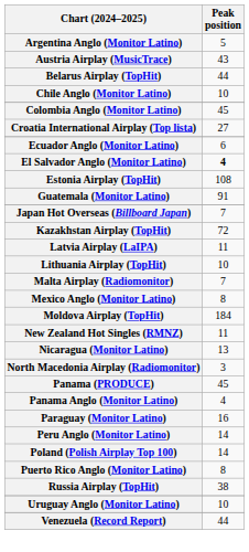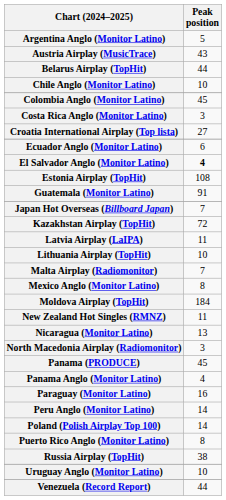 <table class="wikitable sortable plainrowheaders" style="text-align:center">
 <tr>
 <th scope="col">Chart (2024–2025)</th>
 <th scope="col">Peak<br>position</th>
 </tr>
 <tr>
 <th scope="row">Argentina Anglo (<a href='#'>Monitor Latino</a>)</th>
 <td>5</td>
 </tr>
 <tr>
 <th scope="row">Austria Airplay (<a href='#'>MusicTrace</a>)</th>
 <td>43</td>
 </tr>
 <tr>
 <th scope="row">Belarus Airplay (<a href='#'>TopHit</a>)</th>
 <td>44</td>
 </tr>
 <tr>
 <th scope="row">Chile Anglo (<a href='#'>Monitor Latino</a>)</th>
 <td>10</td>
 </tr>
 <tr>
 </tr>
 <tr>
 <th scope="row">Colombia Anglo (<a href='#'>Monitor Latino</a>)</th>
 <td>45</td>
+</tr>
+<tr>
+<th scope="row">Costa Rica Anglo (<a href='#'>Monitor Latino</a>)</th>
+<td>3</td>
 </tr>
 <tr>
 <th scope="row">Croatia International Airplay (<a href='#'>Top lista</a>)</th>
 <td>27</td>
 </tr>
 <tr>
 </tr>
 <tr>
 <th scope="row">Ecuador Anglo (<a href='#'>Monitor Latino</a>)</th>
 <td>6</td>
 </tr>
 <tr>
 <th scope="row">El Salvador Anglo (<a href='#'>Monitor Latino</a>)</th>
 <td><strong>4</strong></td>
 </tr>
 <tr>
 <th scope="row">Estonia Airplay (<a href='#'>TopHit</a>)</th>
 <td>108</td>
 </tr>
 <tr>
 <th scope="row">Guatemala (<a href='#'>Monitor Latino</a>)</th>
 <td>91</td>
 </tr>
 <tr>
 </tr>
 <tr>
 </tr>
 <tr>
 <th scope="row">Japan Hot Overseas (<em><a href='#'>Billboard Japan</a></em>)</th>
 <td>7</td>
 </tr>
 <tr>
 <th scope="row">Kazakhstan Airplay (<a href='#'>TopHit</a>)</th>
 <td>72</td>
 </tr>
 <tr>
 <th scope="row">Latvia Airplay (<a href='#'>LaIPA</a>)</th>
 <td>11</td>
 </tr>
 <tr>
 <th scope="row">Lithuania Airplay (<a href='#'>TopHit</a>)</th>
 <td>10</td>
 </tr>
 <tr>
 <th scope="row">Malta Airplay (<a href='#'>Radiomonitor</a>)</th>
 <td>7</td>
 </tr>
 <tr>
 <th scope="row">Mexico Anglo (<a href='#'>Monitor Latino</a>)</th>
 <td>8</td>
 </tr>
 <tr>
 <th scope="row">Moldova Airplay (<a href='#'>TopHit</a>)</th>
 <td>184</td>
 </tr>
 <tr>
 <th scope="row">New Zealand Hot Singles (<a href='#'>RMNZ</a>)</th>
 <td>11</td>
 </tr>
 <tr>
 <th scope="row">Nicaragua (<a href='#'>Monitor Latino</a>)</th>
 <td>13</td>
 </tr>
 <tr>
 <th scope="row">North Macedonia Airplay (<a href='#'>Radiomonitor</a>)</th>
 <td>3</td>
 </tr>
 <tr>
 <th scope="row">Panama (<a href='#'>PRODUCE</a>)</th>
 <td>45</td>
 </tr>
 <tr>
 <th scope="row">Panama Anglo (<a href='#'>Monitor Latino</a>)</th>
 <td>4</td>
 </tr>
 <tr>
 <th scope="row">Paraguay (<a href='#'>Monitor Latino</a>)</th>
 <td>16</td>
 </tr>
 <tr>
 <th scope="row">Peru Anglo (<a href='#'>Monitor Latino</a>)</th>
 <td>14</td>
 </tr>
 <tr>
 <th scope="row">Poland (<a href='#'>Polish Airplay Top 100</a>)</th>
 <td>14</td>
 </tr>
 <tr>
 <th scope="row">Puerto Rico Anglo (<a href='#'>Monitor Latino</a>)</th>
 <td>8</td>
 </tr>
 <tr>
 <th scope="row">Russia Airplay (<a href='#'>TopHit</a>)</th>
 <td>38</td>
 </tr>
 <tr>
 </tr>
 <tr>
 <th scope="row">Uruguay Anglo (<a href='#'>Monitor Latino</a>)</th>
 <td>10</td>
 </tr>
 <tr>
 </tr>
 <tr>
 <th scope="row">Venezuela (<a href='#'>Record Report</a>)</th>
 <td>44</td>
 </tr>
 </table>
